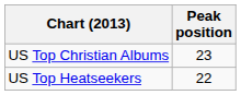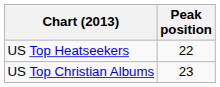 <table class="wikitable">
 <tr>
 <th>Chart (2013)</th>
 <th>Peak<br>position</th>
 </tr>
 <tr>
+<td>US <a href='#'>Top Heatseekers</a></td>
+<td align=center>22</td>
+</tr>
+<tr>
 <td>US <a href='#'>Top Christian Albums</a></td>
 <td align=center>23</td>
 </tr>
-<tr>
-<td>US <a href='#'>Top Heatseekers</a></td>
-<td align=center>22</td>
-</tr>
 </table>
